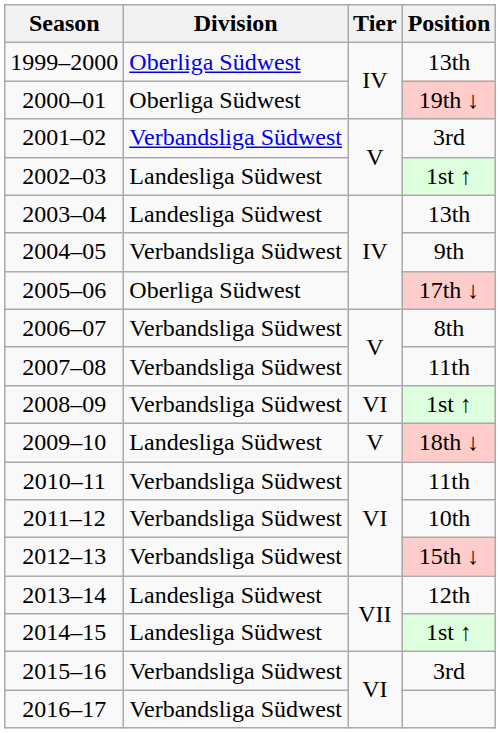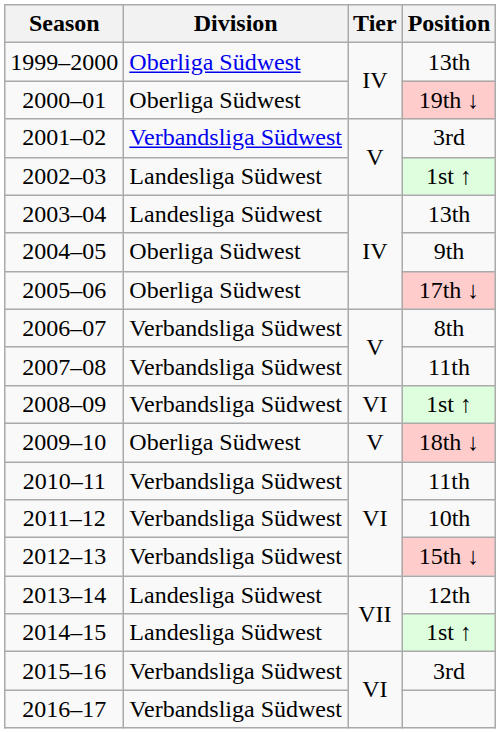 <table class="wikitable">
 <tr>
 <th>Season</th>
 <th>Division</th>
 <th>Tier</th>
 <th>Position</th>
 </tr>
 <tr align="center">
 <td>1999–2000</td>
 <td align="left"><a href='#'>Oberliga Südwest</a></td>
 <td rowspan=2>IV</td>
 <td>13th</td>
 </tr>
 <tr align="center">
 <td>2000–01</td>
 <td align="left">Oberliga Südwest</td>
 <td style="background:#ffcccc">19th ↓</td>
 </tr>
 <tr align="center">
 <td>2001–02</td>
 <td align="left"><a href='#'>Verbandsliga Südwest</a></td>
 <td rowspan=2>V</td>
 <td>3rd</td>
 </tr>
 <tr align="center">
 <td>2002–03</td>
 <td align="left">Landesliga Südwest</td>
 <td style="background:#ddffdd">1st ↑</td>
 </tr>
 <tr align="center">
 <td>2003–04</td>
 <td align="left">Landesliga Südwest</td>
 <td rowspan=3>IV</td>
 <td>13th</td>
 </tr>
 <tr align="center">
 <td>2004–05</td>
-<td align="left">Verbandsliga Südwest</td>
+<td align="left">Oberliga Südwest</td>
 <td>9th</td>
 </tr>
 <tr align="center">
 <td>2005–06</td>
 <td align="left">Oberliga Südwest</td>
 <td style="background:#ffcccc">17th ↓</td>
 </tr>
 <tr align="center">
 <td>2006–07</td>
 <td align="left">Verbandsliga Südwest</td>
 <td rowspan=2>V</td>
 <td>8th</td>
 </tr>
 <tr align="center">
 <td>2007–08</td>
 <td align="left">Verbandsliga Südwest</td>
 <td>11th</td>
 </tr>
 <tr align="center">
 <td>2008–09</td>
 <td align="left">Verbandsliga Südwest</td>
 <td>VI</td>
 <td style="background:#ddffdd">1st ↑</td>
 </tr>
 <tr align="center">
 <td>2009–10</td>
-<td align="left">Landesliga Südwest</td>
+<td align="left">Oberliga Südwest</td>
 <td>V</td>
 <td style="background:#ffcccc">18th ↓</td>
 </tr>
 <tr align="center">
 <td>2010–11</td>
 <td align="left">Verbandsliga Südwest</td>
 <td rowspan=3>VI</td>
 <td>11th</td>
 </tr>
 <tr align="center">
 <td>2011–12</td>
 <td align="left">Verbandsliga Südwest</td>
 <td>10th</td>
 </tr>
 <tr align="center">
 <td>2012–13</td>
 <td align="left">Verbandsliga Südwest</td>
 <td style="background:#ffcccc">15th ↓</td>
 </tr>
 <tr align="center">
 <td>2013–14</td>
 <td align="left">Landesliga Südwest</td>
 <td rowspan=2>VII</td>
 <td>12th</td>
 </tr>
 <tr align="center">
 <td>2014–15</td>
 <td align="left">Landesliga Südwest</td>
 <td style="background:#ddffdd">1st ↑</td>
 </tr>
 <tr align="center">
 <td>2015–16</td>
 <td align="left">Verbandsliga Südwest</td>
 <td rowspan=2>VI</td>
 <td>3rd</td>
 </tr>
 <tr align="center">
 <td>2016–17</td>
 <td align="left">Verbandsliga Südwest</td>
 <td></td>
 </tr>
 </table>
